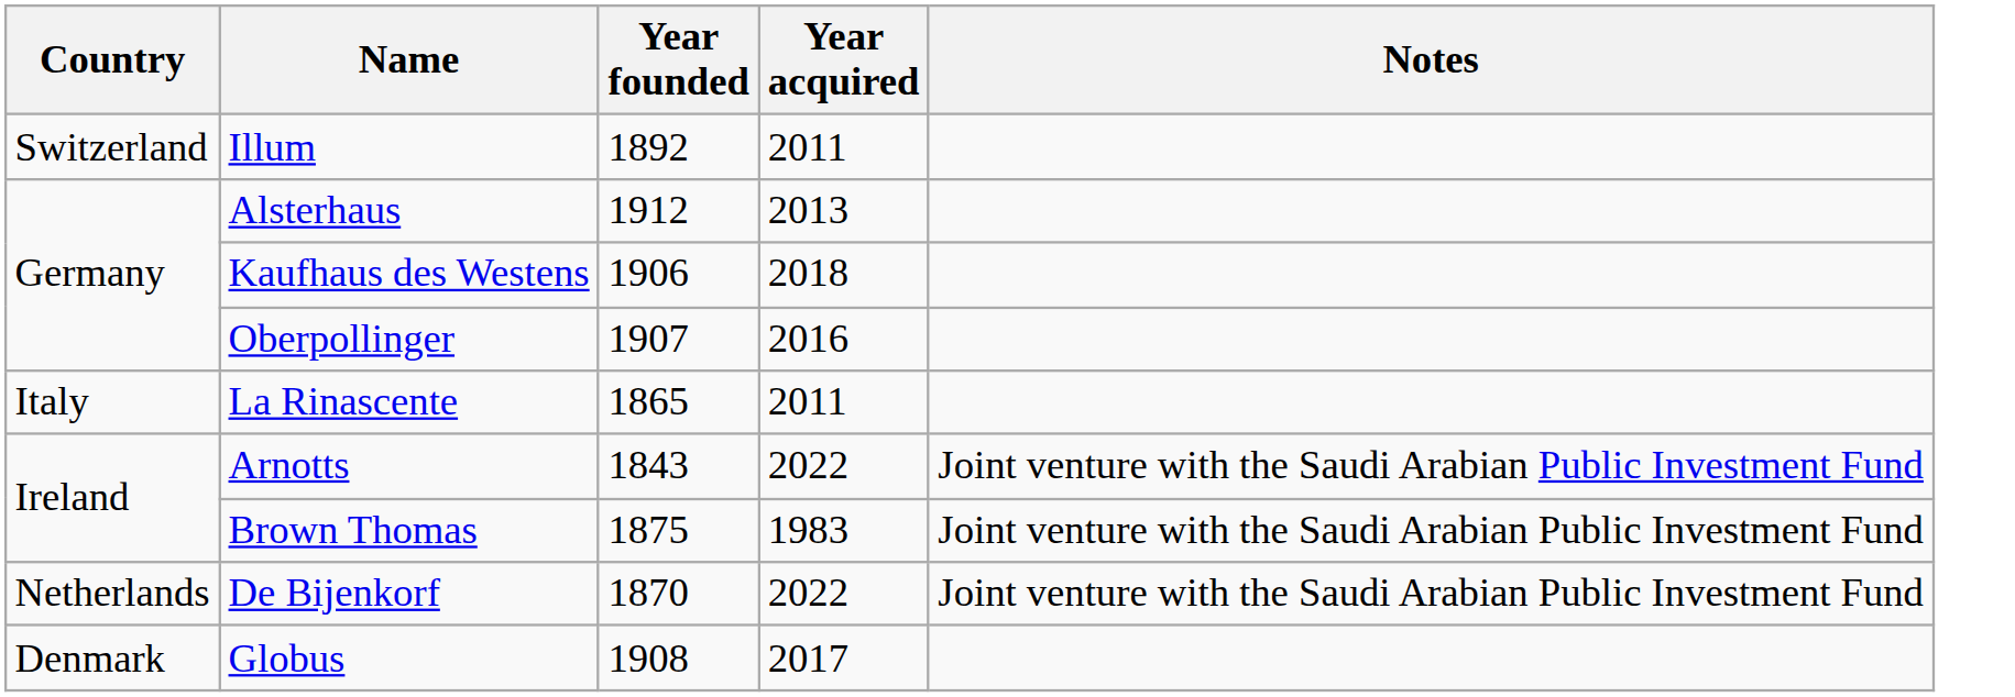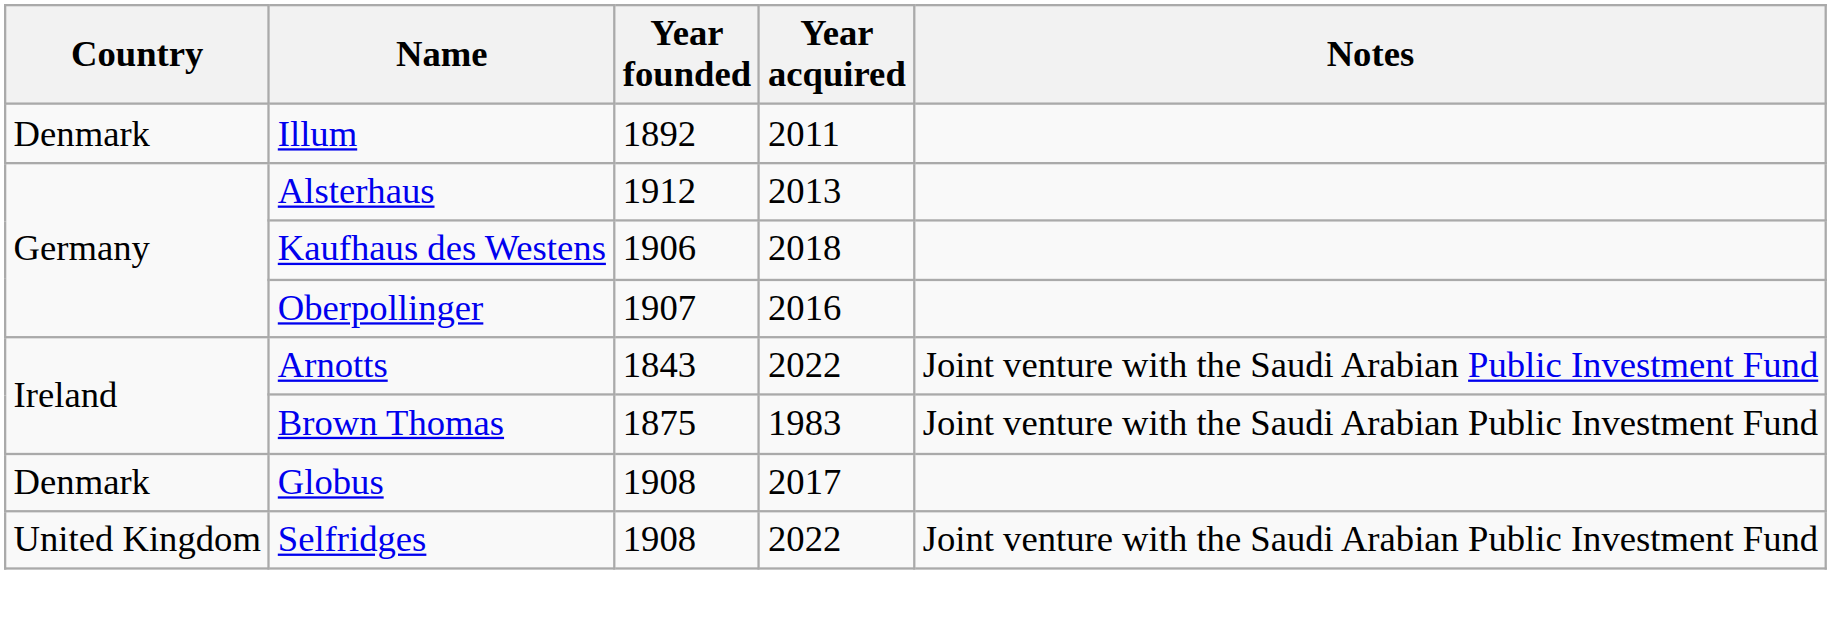 <table class="wikitable sortable">
 <tr>
 <th>Country</th>
 <th>Name</th>
 <th>Year<br>founded</th>
 <th>Year<br>acquired</th>
 <th class="unsortable">Notes</th>
 </tr>
 <tr>
-<td>Switzerland</td>
+<td>Denmark</td>
 <td><a href='#'>Illum</a></td>
 <td>1892</td>
 <td>2011</td>
 <td></td>
 </tr>
 <tr>
 <td rowspan="3">Germany</td>
 <td><a href='#'>Alsterhaus</a></td>
 <td>1912</td>
 <td>2013</td>
 <td></td>
 </tr>
 <tr>
 <td><a href='#'>Kaufhaus des Westens</a></td>
 <td>1906</td>
 <td>2018</td>
 <td></td>
 </tr>
 <tr>
 <td><a href='#'>Oberpollinger</a></td>
 <td>1907</td>
 <td>2016</td>
 <td></td>
 </tr>
 <tr>
-<td>Italy</td>
-<td><a href='#'>La Rinascente</a></td>
-<td>1865</td>
-<td>2011</td>
-<td></td>
-</tr>
-<tr>
 <td rowspan="2">Ireland</td>
 <td><a href='#'>Arnotts</a></td>
 <td>1843</td>
 <td>2022</td>
 <td>Joint venture with the Saudi Arabian <a href='#'>Public Investment Fund</a></td>
 </tr>
 <tr>
 <td><a href='#'>Brown Thomas</a></td>
 <td>1875</td>
 <td>1983</td>
 <td>Joint venture with the Saudi Arabian Public Investment Fund</td>
 </tr>
 <tr>
-<td>Netherlands</td>
-<td><a href='#'>De Bijenkorf</a></td>
-<td>1870</td>
-<td>2022</td>
-<td>Joint venture with the Saudi Arabian Public Investment Fund</td>
-</tr>
-<tr>
 <td>Denmark</td>
 <td><a href='#'>Globus</a></td>
 <td>1908</td>
 <td>2017</td>
 <td></td>
 </tr>
+<tr>
+<td>United Kingdom</td>
+<td><a href='#'>Selfridges</a></td>
+<td>1908</td>
+<td>2022</td>
+<td>Joint venture with the Saudi Arabian Public Investment Fund</td>
+</tr>
 </table>
